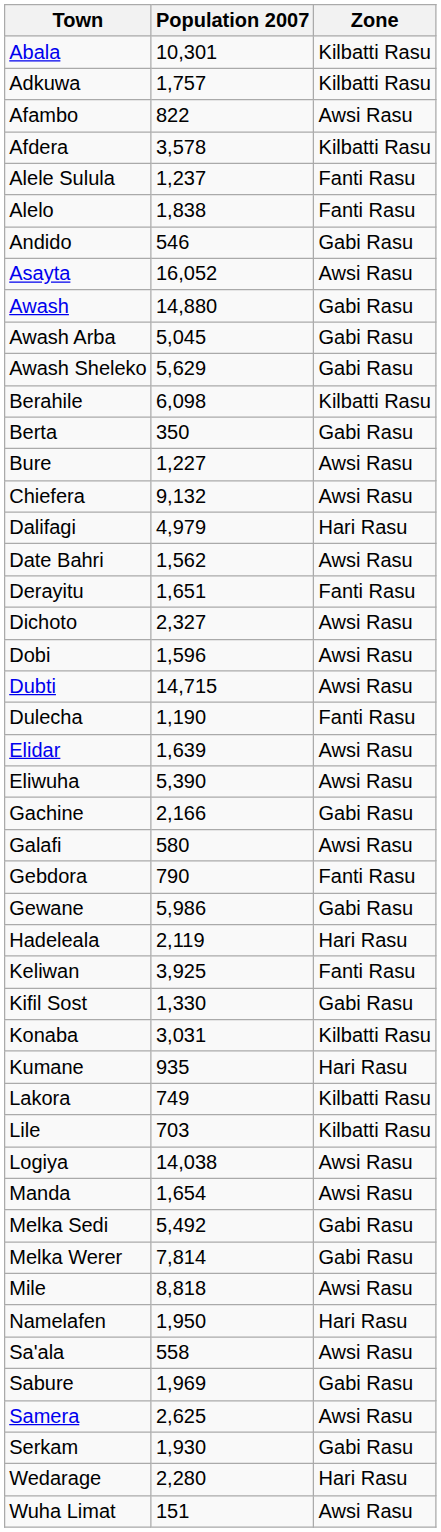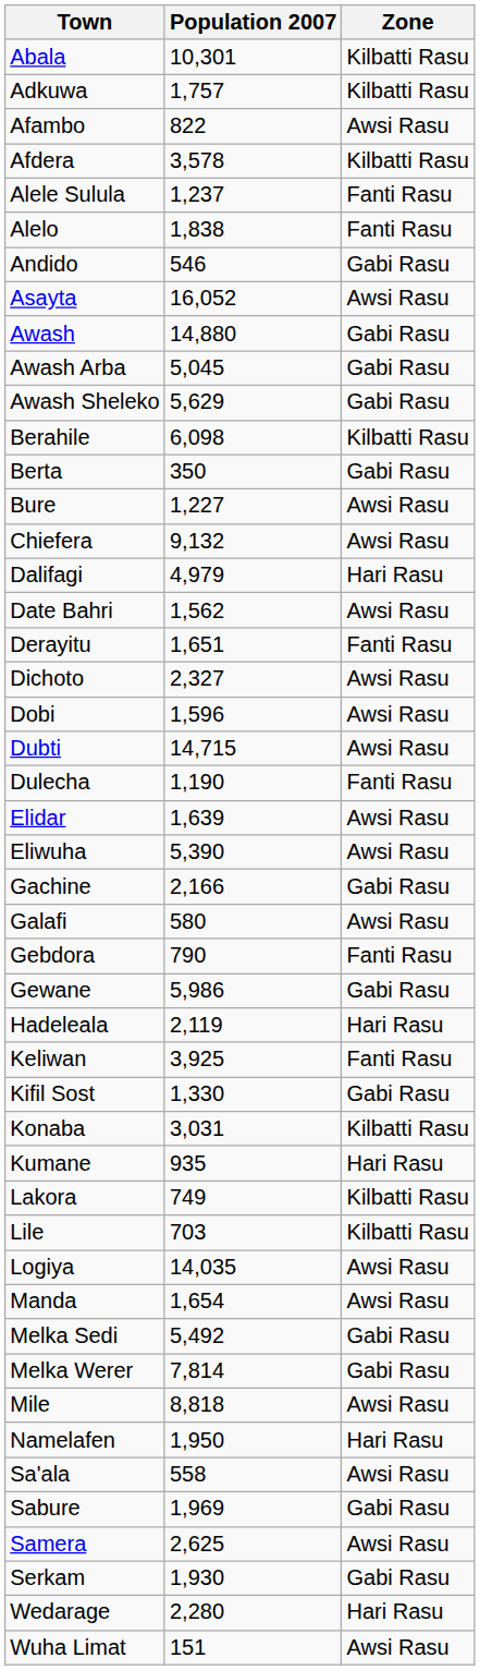 <table class="wikitable sortable">
 <tr>
 <th>Town</th>
 <th>Population 2007</th>
 <th>Zone</th>
 </tr>
 <tr>
 <td><a href='#'>Abala</a></td>
 <td>10,301</td>
 <td>Kilbatti Rasu</td>
 </tr>
 <tr>
 <td>Adkuwa</td>
 <td>1,757</td>
 <td>Kilbatti Rasu</td>
 </tr>
 <tr>
 <td>Afambo</td>
 <td>822</td>
 <td>Awsi Rasu</td>
 </tr>
 <tr>
 <td>Afdera</td>
 <td>3,578</td>
 <td>Kilbatti Rasu</td>
 </tr>
 <tr>
 <td>Alele Sulula</td>
 <td>1,237</td>
 <td>Fanti Rasu</td>
 </tr>
 <tr>
 <td>Alelo</td>
 <td>1,838</td>
 <td>Fanti Rasu</td>
 </tr>
 <tr>
 <td>Andido</td>
 <td>546</td>
 <td>Gabi Rasu</td>
 </tr>
 <tr>
 <td><a href='#'>Asayta</a></td>
 <td>16,052</td>
 <td>Awsi Rasu</td>
 </tr>
 <tr>
 <td><a href='#'>Awash</a></td>
 <td>14,880</td>
 <td>Gabi Rasu</td>
 </tr>
 <tr>
 <td>Awash Arba</td>
 <td>5,045</td>
 <td>Gabi Rasu</td>
 </tr>
 <tr>
 <td>Awash Sheleko</td>
 <td>5,629</td>
 <td>Gabi Rasu</td>
 </tr>
 <tr>
 <td>Berahile</td>
 <td>6,098</td>
 <td>Kilbatti Rasu</td>
 </tr>
 <tr>
 <td>Berta</td>
 <td>350</td>
 <td>Gabi Rasu</td>
 </tr>
 <tr>
 <td>Bure</td>
 <td>1,227</td>
 <td>Awsi Rasu</td>
 </tr>
 <tr>
 <td>Chiefera</td>
 <td>9,132</td>
 <td>Awsi Rasu</td>
 </tr>
 <tr>
 <td>Dalifagi</td>
 <td>4,979</td>
 <td>Hari Rasu</td>
 </tr>
 <tr>
 <td>Date Bahri</td>
 <td>1,562</td>
 <td>Awsi Rasu</td>
 </tr>
 <tr>
 <td>Derayitu</td>
 <td>1,651</td>
 <td>Fanti Rasu</td>
 </tr>
 <tr>
 <td>Dichoto</td>
 <td>2,327</td>
 <td>Awsi Rasu</td>
 </tr>
 <tr>
 <td>Dobi</td>
 <td>1,596</td>
 <td>Awsi Rasu</td>
 </tr>
 <tr>
 <td><a href='#'>Dubti</a></td>
 <td>14,715</td>
 <td>Awsi Rasu</td>
 </tr>
 <tr>
 <td>Dulecha</td>
 <td>1,190</td>
 <td>Fanti Rasu</td>
 </tr>
 <tr>
 <td><a href='#'>Elidar</a></td>
 <td>1,639</td>
 <td>Awsi Rasu</td>
 </tr>
 <tr>
 <td>Eliwuha</td>
 <td>5,390</td>
 <td>Awsi Rasu</td>
 </tr>
 <tr>
 <td>Gachine</td>
 <td>2,166</td>
 <td>Gabi Rasu</td>
 </tr>
 <tr>
 <td>Galafi</td>
 <td>580</td>
 <td>Awsi Rasu</td>
 </tr>
 <tr>
 <td>Gebdora</td>
 <td>790</td>
 <td>Fanti Rasu</td>
 </tr>
 <tr>
 <td>Gewane</td>
 <td>5,986</td>
 <td>Gabi Rasu</td>
 </tr>
 <tr>
 <td>Hadeleala</td>
 <td>2,119</td>
 <td>Hari Rasu</td>
 </tr>
 <tr>
 <td>Keliwan</td>
 <td>3,925</td>
 <td>Fanti Rasu</td>
 </tr>
 <tr>
 <td>Kifil Sost</td>
 <td>1,330</td>
 <td>Gabi Rasu</td>
 </tr>
 <tr>
 <td>Konaba</td>
 <td>3,031</td>
 <td>Kilbatti Rasu</td>
 </tr>
 <tr>
 <td>Kumane</td>
 <td>935</td>
 <td>Hari Rasu</td>
 </tr>
 <tr>
 <td>Lakora</td>
 <td>749</td>
 <td>Kilbatti Rasu</td>
 </tr>
 <tr>
 <td>Lile</td>
 <td>703</td>
 <td>Kilbatti Rasu</td>
 </tr>
 <tr>
 <td>Logiya</td>
-<td>14,038</td>
+<td>14,035</td>
 <td>Awsi Rasu</td>
 </tr>
 <tr>
 <td>Manda</td>
 <td>1,654</td>
 <td>Awsi Rasu</td>
 </tr>
 <tr>
 <td>Melka Sedi</td>
 <td>5,492</td>
 <td>Gabi Rasu</td>
 </tr>
 <tr>
 <td>Melka Werer</td>
 <td>7,814</td>
 <td>Gabi Rasu</td>
 </tr>
 <tr>
 <td>Mile</td>
 <td>8,818</td>
 <td>Awsi Rasu</td>
 </tr>
 <tr>
 <td>Namelafen</td>
 <td>1,950</td>
 <td>Hari Rasu</td>
 </tr>
 <tr>
 <td>Sa'ala</td>
 <td>558</td>
 <td>Awsi Rasu</td>
 </tr>
 <tr>
 <td>Sabure</td>
 <td>1,969</td>
 <td>Gabi Rasu</td>
 </tr>
 <tr>
 <td><a href='#'>Samera</a></td>
 <td>2,625</td>
 <td>Awsi Rasu</td>
 </tr>
 <tr>
 <td>Serkam</td>
 <td>1,930</td>
 <td>Gabi Rasu</td>
 </tr>
 <tr>
 <td>Wedarage</td>
 <td>2,280</td>
 <td>Hari Rasu</td>
 </tr>
 <tr>
 <td>Wuha Limat</td>
 <td>151</td>
 <td>Awsi Rasu</td>
 </tr>
 </table>
